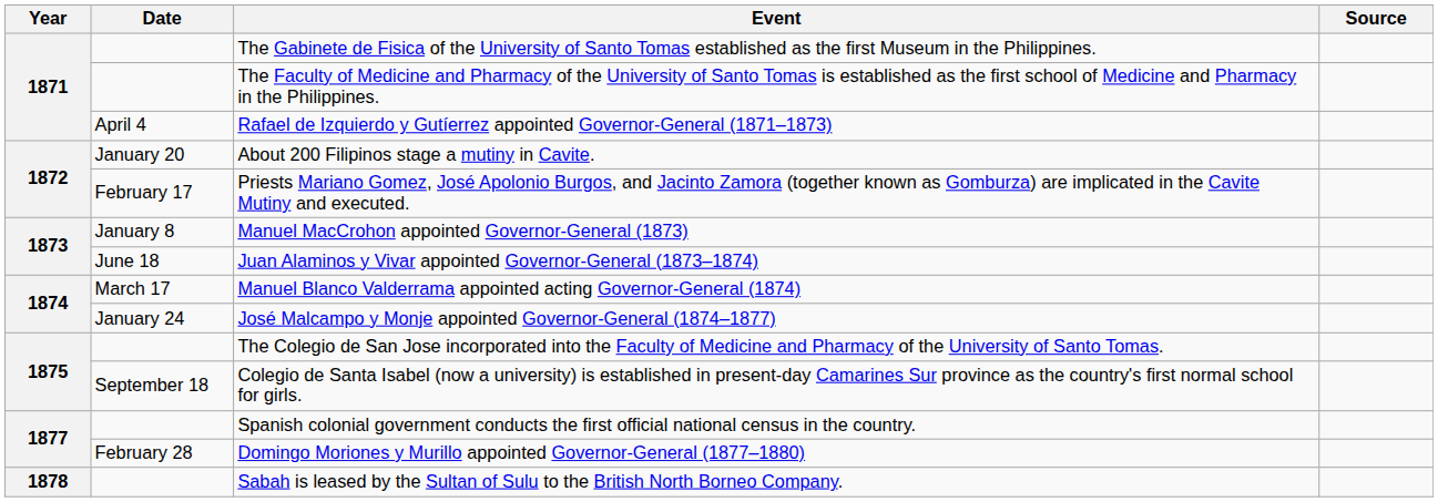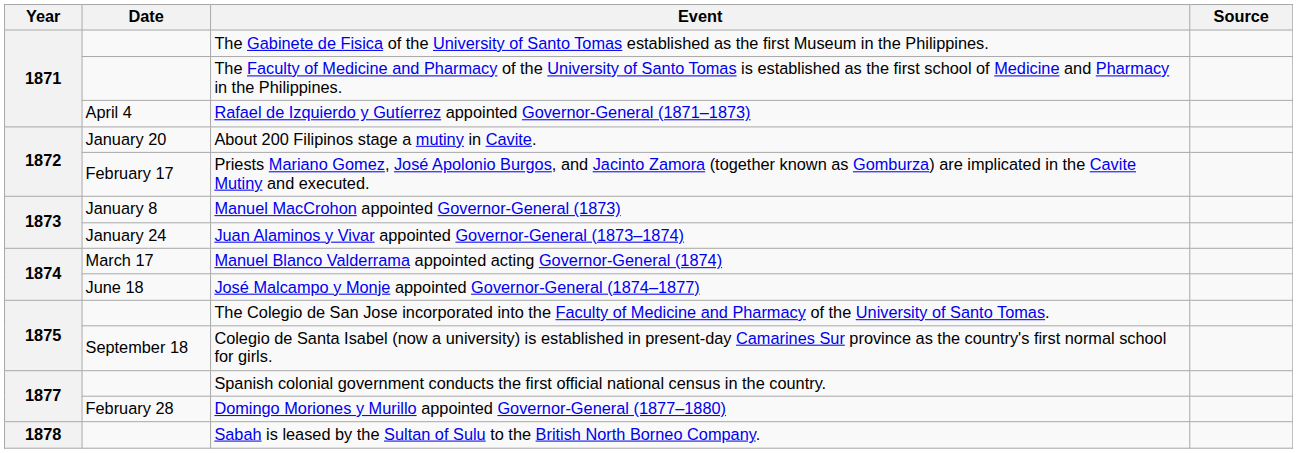 <table class="wikitable toptextcells" style="width:100%;">
 <tr>
 <th scope="col" style="width:6%;">Year</th>
 <th scope="col" style="width:10%;">Date</th>
 <th scope="col">Event</th>
 <th scope="col" style="width:8%;">Source</th>
 </tr>
 <tr>
 <th scope="row" rowspan="3">1871</th>
 <td></td>
 <td>The <a href='#'>Gabinete de Fisica</a> of the <a href='#'>University of Santo Tomas</a> established as the first Museum in the Philippines.</td>
 <td></td>
 </tr>
 <tr>
 <td></td>
 <td>The <a href='#'>Faculty of Medicine and Pharmacy</a> of the <a href='#'>University of Santo Tomas</a> is established as the first school of <a href='#'>Medicine</a> and <a href='#'>Pharmacy</a> in the Philippines.</td>
 <td></td>
 </tr>
 <tr>
 <td>April 4</td>
 <td><a href='#'>Rafael de Izquierdo y Gutíerrez</a> appointed <a href='#'>Governor-General (1871–1873)</a></td>
 <td></td>
 </tr>
 <tr>
 <th scope="row" rowspan="2">1872</th>
 <td>January 20</td>
 <td>About 200 Filipinos stage a <a href='#'>mutiny</a> in <a href='#'>Cavite</a>.</td>
 <td></td>
 </tr>
 <tr>
 <td>February 17</td>
 <td>Priests <a href='#'>Mariano Gomez</a>, <a href='#'>José Apolonio Burgos</a>, and <a href='#'>Jacinto Zamora</a> (together known as <a href='#'>Gomburza</a>) are implicated in the <a href='#'>Cavite Mutiny</a> and executed.</td>
 <td><br></td>
 </tr>
 <tr>
 <th scope="row" rowspan="2">1873</th>
 <td>January 8</td>
 <td><a href='#'>Manuel MacCrohon</a> appointed <a href='#'>Governor-General (1873)</a></td>
 <td></td>
 </tr>
 <tr>
-<td>June 18</td>
+<td>January 24</td>
 <td><a href='#'>Juan Alaminos y Vivar</a> appointed <a href='#'>Governor-General (1873–1874)</a></td>
 <td></td>
 </tr>
 <tr>
 <th scope="row" rowspan="2">1874</th>
 <td>March 17</td>
 <td><a href='#'>Manuel Blanco Valderrama</a> appointed acting <a href='#'>Governor-General (1874)</a></td>
 <td></td>
 </tr>
 <tr>
-<td>January 24</td>
+<td>June 18</td>
 <td><a href='#'>José Malcampo y Monje</a> appointed <a href='#'>Governor-General (1874–1877)</a></td>
 <td></td>
 </tr>
 <tr>
 <th scope="row" rowspan="2">1875</th>
 <td></td>
 <td>The Colegio de San Jose incorporated into the <a href='#'>Faculty of Medicine and Pharmacy</a> of the <a href='#'>University of Santo Tomas</a>.</td>
 <td></td>
 </tr>
 <tr>
 <td>September 18</td>
 <td>Colegio de Santa Isabel (now a university) is established in present-day <a href='#'>Camarines Sur</a> province as the country's first normal school for girls.</td>
 <td><br></td>
 </tr>
 <tr>
 <th scope="row" rowspan="2">1877</th>
 <td></td>
 <td>Spanish colonial government conducts the first official national census in the country.</td>
 <td></td>
 </tr>
 <tr>
 <td>February 28</td>
 <td><a href='#'>Domingo Moriones y Murillo</a> appointed <a href='#'>Governor-General (1877–1880)</a></td>
 <td></td>
 </tr>
 <tr>
 <th scope="row">1878</th>
 <td></td>
 <td><a href='#'>Sabah</a> is leased by the <a href='#'>Sultan of Sulu</a> to the <a href='#'>British North Borneo Company</a>.</td>
 <td></td>
 </tr>
 </table>
